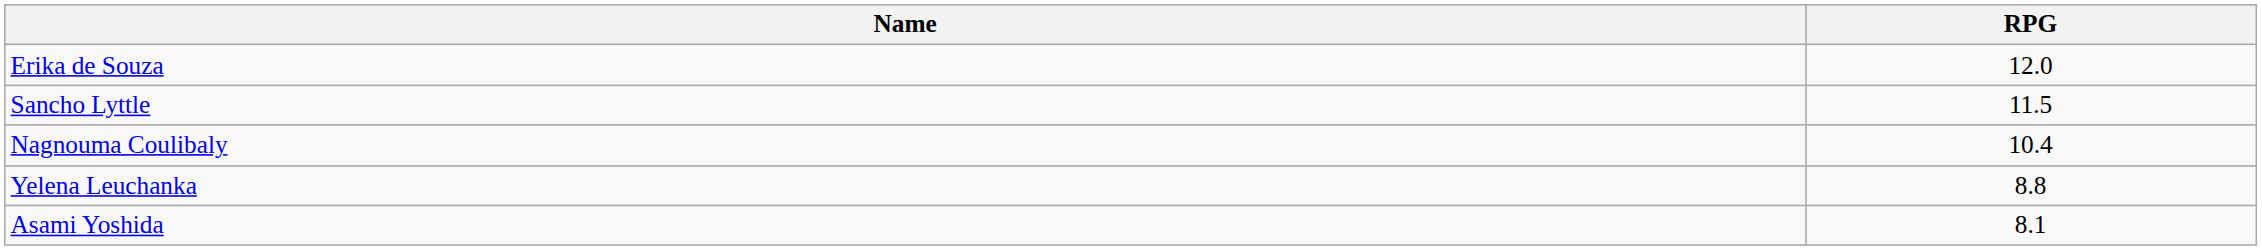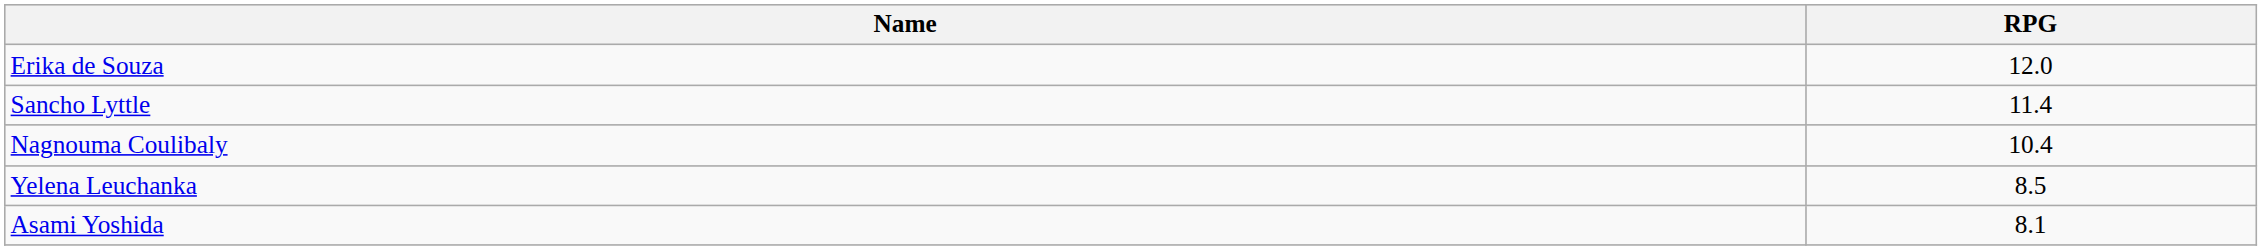 <table class=wikitable width="90%">
 <tr>
 <th width="80%">Name</th>
 <th width="20%">RPG</th>
 </tr>
 <tr>
 <td> <a href='#'>Erika de Souza</a></td>
 <td align=center>12.0</td>
 </tr>
 <tr>
 <td> <a href='#'>Sancho Lyttle</a></td>
-<td align=center>11.5</td>
+<td align=center>11.4</td>
 </tr>
 <tr>
 <td> <a href='#'>Nagnouma Coulibaly</a></td>
 <td align=center>10.4</td>
 </tr>
 <tr>
 <td> <a href='#'>Yelena Leuchanka</a></td>
-<td align=center>8.8</td>
+<td align=center>8.5</td>
 </tr>
 <tr>
 <td> <a href='#'>Asami Yoshida</a></td>
 <td align=center>8.1</td>
 </tr>
 </table>
